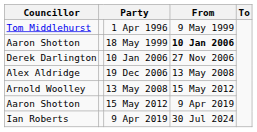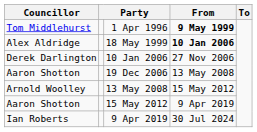 <table class=wikitable>
 <tr>
 <th>Councillor</th>
 <th colspan=2>Party</th>
 <th>From</th>
 <th>To</th>
 </tr>
 <tr>
 <td><a href='#'>Tom Middlehurst</a></td>
 <td></td>
 <td align=right>1 Apr 1996</td>
-<td align=right>9 May 1999</td>
+<td align=right><strong>9 May 1999</strong></td>
 </tr>
 <tr>
-<td>Aaron Shotton</td>
+<td>Alex Aldridge</td>
 <td></td>
 <td align=right>18 May 1999</td>
 <td align=right><strong>10 Jan 2006</strong></td>
 </tr>
 <tr>
 <td>Derek Darlington</td>
 <td></td>
 <td align=right>10 Jan 2006</td>
 <td align=right>27 Nov 2006</td>
 </tr>
 <tr>
-<td>Alex Aldridge</td>
+<td>Aaron Shotton</td>
 <td></td>
 <td align=right>19 Dec 2006</td>
 <td align=right>13 May 2008</td>
 </tr>
 <tr>
 <td>Arnold Woolley</td>
 <td></td>
 <td align=right>13 May 2008</td>
 <td align=right>15 May 2012</td>
 </tr>
 <tr>
 <td>Aaron Shotton</td>
 <td></td>
 <td align=right>15 May 2012</td>
 <td align=right>9 Apr 2019</td>
 </tr>
 <tr>
 <td>Ian Roberts</td>
 <td></td>
 <td align=right>9 Apr 2019</td>
 <td align=right>30 Jul 2024</td>
 </tr>
 </table>
